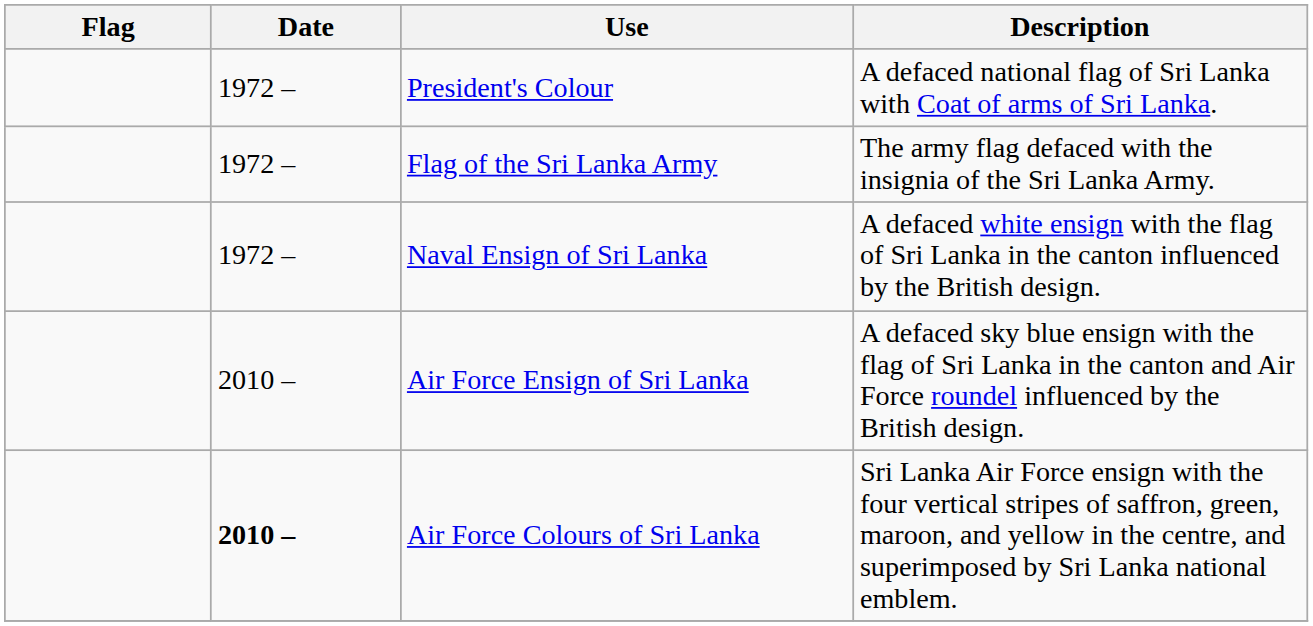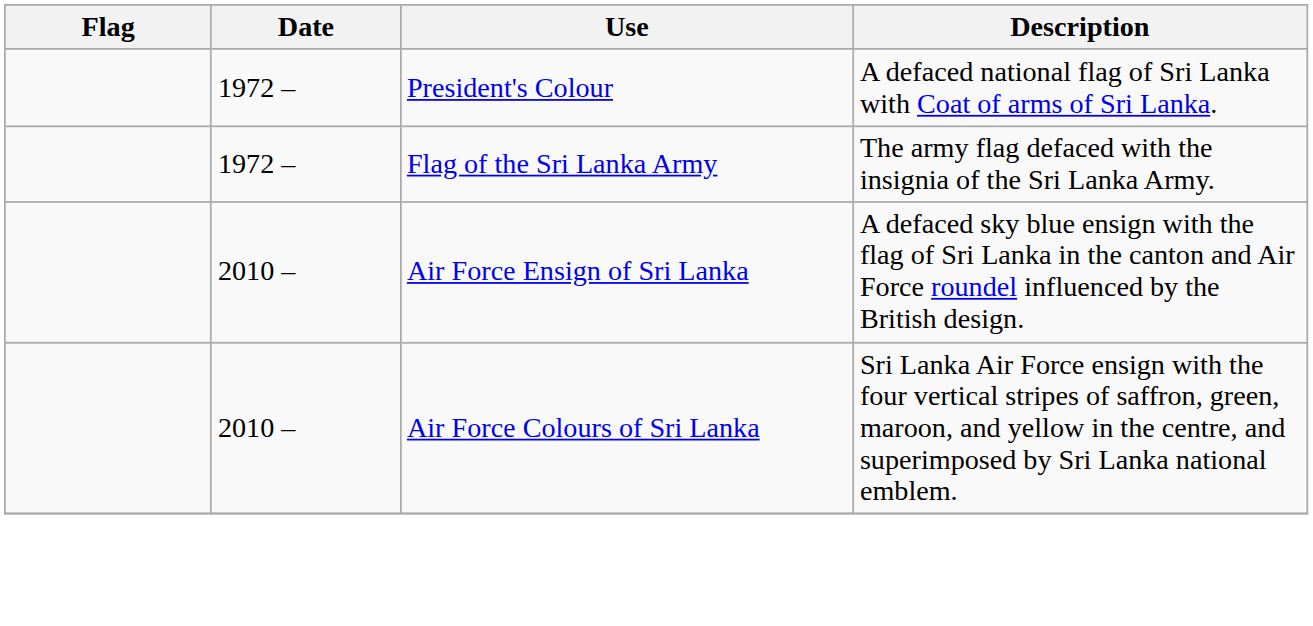 <table class="wikitable">
 <tr>
 <th style="width:110px;">Flag</th>
 <th style="width:100px;">Date</th>
 <th style="width:250px;">Use</th>
 <th style="width:250px;">Description</th>
 </tr>
 <tr>
 <td></td>
 <td>1972 –</td>
 <td><a href='#'>President's Colour</a></td>
 <td>A defaced national flag of Sri Lanka with <a href='#'>Coat of arms of Sri Lanka</a>.</td>
 </tr>
 <tr>
 <td></td>
 <td>1972 –</td>
 <td><a href='#'>Flag of the Sri Lanka Army</a></td>
 <td>The army flag defaced with the insignia of the Sri Lanka Army.</td>
 </tr>
 <tr>
 <td></td>
-<td>1972 –</td>
-<td><a href='#'>Naval Ensign of Sri Lanka</a></td>
-<td>A defaced <a href='#'>white ensign</a> with the flag of Sri Lanka in the canton influenced by the British design.</td>
-</tr>
-<tr>
-<td></td>
 <td>2010 –</td>
 <td><a href='#'>Air Force Ensign of Sri Lanka</a></td>
 <td>A defaced sky blue ensign with the flag of Sri Lanka in the canton and Air Force <a href='#'>roundel</a> influenced by the British design.</td>
 </tr>
 <tr>
 <td></td>
-<td><strong>2010 –</strong></td>
+<td>2010 –</td>
 <td><a href='#'>Air Force Colours of Sri Lanka</a></td>
 <td>Sri Lanka Air Force ensign with the four vertical stripes of saffron, green, maroon, and yellow in the centre, and superimposed by Sri Lanka national emblem.</td>
 </tr>
 <tr>
 </tr>
 </table>
